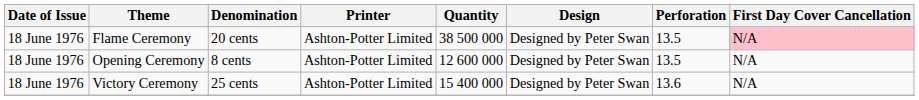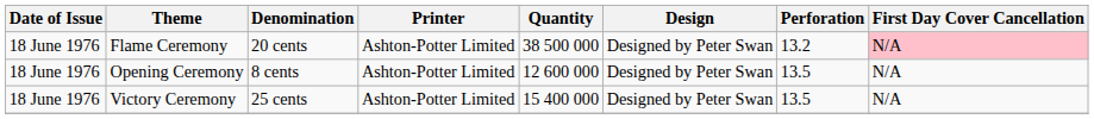 <table class="wikitable sortable">
 <tr>
 <th>Date of Issue</th>
 <th>Theme</th>
 <th>Denomination</th>
 <th>Printer</th>
 <th>Quantity</th>
 <th>Design</th>
 <th>Perforation</th>
 <th>First Day Cover Cancellation</th>
 </tr>
 <tr>
 <td>18 June 1976 </td>
 <td>Flame Ceremony</td>
 <td>20 cents</td>
 <td>Ashton-Potter Limited</td>
 <td>38 500 000</td>
 <td>Designed by Peter Swan</td>
-<td>13.5</td>
+<td>13.2</td>
 <td style="background: pink;">N/A</td>
 </tr>
 <tr>
 <td>18 June 1976</td>
 <td>Opening Ceremony</td>
 <td>8 cents</td>
 <td>Ashton-Potter Limited</td>
 <td>12 600 000</td>
 <td>Designed by Peter Swan</td>
 <td>13.5</td>
 <td>N/A</td>
 </tr>
 <tr>
 <td>18 June 1976</td>
 <td>Victory Ceremony</td>
 <td>25 cents</td>
 <td>Ashton-Potter Limited</td>
 <td>15 400 000</td>
 <td>Designed by Peter Swan</td>
-<td>13.6</td>
+<td>13.5</td>
 <td>N/A</td>
 </tr>
 <tr>
 </tr>
 </table>
